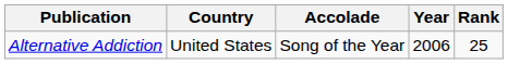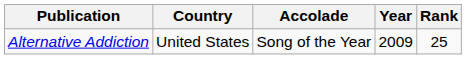 <table class="wikitable" border="1">
 <tr>
 <th>Publication</th>
 <th>Country</th>
 <th>Accolade</th>
 <th>Year</th>
 <th>Rank</th>
 </tr>
 <tr>
 <td><em><a href='#'>Alternative Addiction</a></em></td>
 <td>United States</td>
 <td>Song of the Year</td>
-<td>2006</td>
+<td>2009</td>
 <td align="center">25</td>
 </tr>
 </table>
